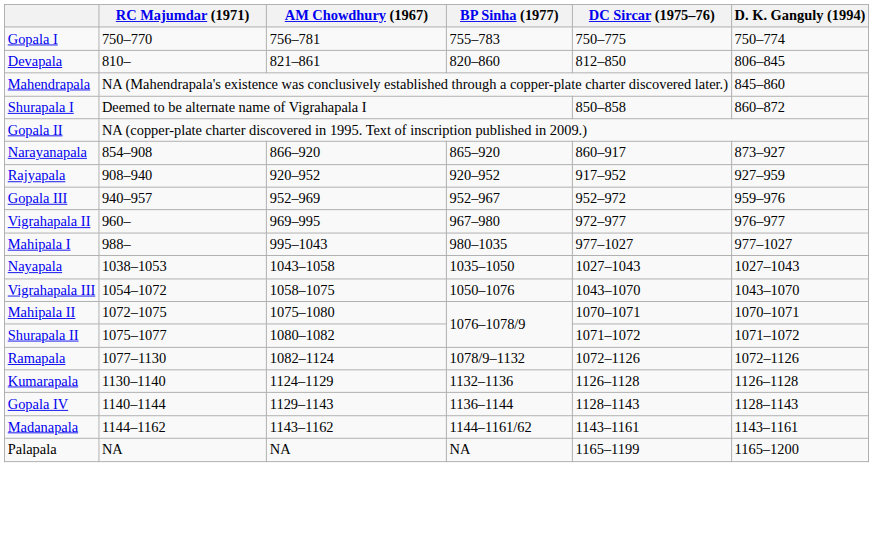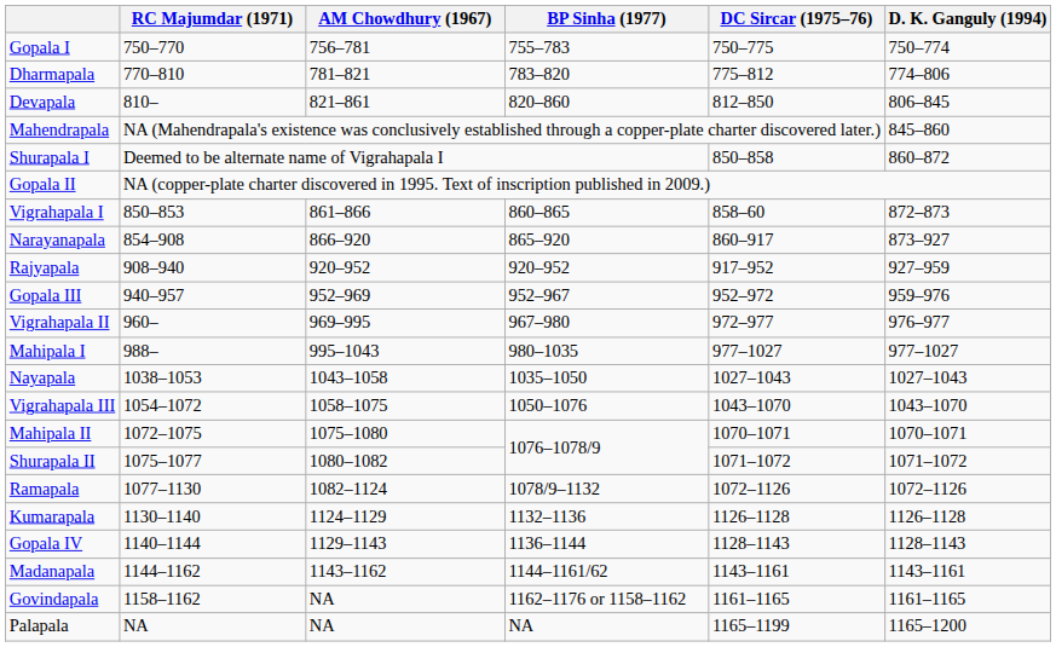 <table class="wikitable">
 <tr>
 <th></th>
 <th><a href='#'>RC Majumdar</a> (1971)</th>
 <th><a href='#'>AM Chowdhury</a> (1967)</th>
 <th><a href='#'>BP Sinha</a> (1977)</th>
 <th><a href='#'>DC Sircar</a> (1975–76)</th>
 <th>D. K. Ganguly (1994)</th>
 </tr>
 <tr>
 <td><a href='#'>Gopala I</a></td>
 <td>750–770</td>
 <td>756–781</td>
 <td>755–783</td>
 <td>750–775</td>
 <td>750–774</td>
+</tr>
+<tr>
+<td><a href='#'>Dharmapala</a></td>
+<td>770–810</td>
+<td>781–821</td>
+<td>783–820</td>
+<td>775–812</td>
+<td>774–806</td>
 </tr>
 <tr>
 <td><a href='#'>Devapala</a></td>
 <td>810–</td>
 <td>821–861</td>
 <td>820–860</td>
 <td>812–850</td>
 <td>806–845</td>
 </tr>
 <tr>
 <td><a href='#'>Mahendrapala</a></td>
 <td colspan="4">NA (Mahendrapala's existence was conclusively established through a copper-plate charter discovered later.)</td>
 <td>845–860</td>
 </tr>
 <tr>
 <td><a href='#'>Shurapala I</a></td>
 <td colspan="3">Deemed to be alternate name of Vigrahapala I</td>
 <td>850–858</td>
 <td>860–872</td>
 </tr>
 <tr>
 <td><a href='#'>Gopala II</a></td>
 <td colspan="5">NA (copper-plate charter discovered in 1995. Text of inscription published in 2009.)</td>
+</tr>
+<tr>
+<td><a href='#'>Vigrahapala I</a></td>
+<td>850–853</td>
+<td>861–866</td>
+<td>860–865</td>
+<td>858–60</td>
+<td>872–873</td>
 </tr>
 <tr>
 <td><a href='#'>Narayanapala</a></td>
 <td>854–908</td>
 <td>866–920</td>
 <td>865–920</td>
 <td>860–917</td>
 <td>873–927</td>
 </tr>
 <tr>
 <td><a href='#'>Rajyapala</a></td>
 <td>908–940</td>
 <td>920–952</td>
 <td>920–952</td>
 <td>917–952</td>
 <td>927–959</td>
 </tr>
 <tr>
 <td><a href='#'>Gopala III</a></td>
 <td>940–957</td>
 <td>952–969</td>
 <td>952–967</td>
 <td>952–972</td>
 <td>959–976</td>
 </tr>
 <tr>
 <td><a href='#'>Vigrahapala II</a></td>
 <td>960–</td>
 <td>969–995</td>
 <td>967–980</td>
 <td>972–977</td>
 <td>976–977</td>
 </tr>
 <tr>
 <td><a href='#'>Mahipala I</a></td>
 <td>988–</td>
 <td>995–1043</td>
 <td>980–1035</td>
 <td>977–1027</td>
 <td>977–1027</td>
 </tr>
 <tr>
 <td><a href='#'>Nayapala</a></td>
 <td>1038–1053</td>
 <td>1043–1058</td>
 <td>1035–1050</td>
 <td>1027–1043</td>
 <td>1027–1043</td>
 </tr>
 <tr>
 <td><a href='#'>Vigrahapala III</a></td>
 <td>1054–1072</td>
 <td>1058–1075</td>
 <td>1050–1076</td>
 <td>1043–1070</td>
 <td>1043–1070</td>
 </tr>
 <tr>
 <td><a href='#'>Mahipala II</a></td>
 <td>1072–1075</td>
 <td>1075–1080</td>
 <td rowspan="2">1076–1078/9</td>
 <td>1070–1071</td>
 <td>1070–1071</td>
 </tr>
 <tr>
 <td><a href='#'>Shurapala II</a></td>
 <td>1075–1077</td>
 <td>1080–1082</td>
 <td>1071–1072</td>
 <td>1071–1072</td>
 </tr>
 <tr>
 <td><a href='#'>Ramapala</a></td>
 <td>1077–1130</td>
 <td>1082–1124</td>
 <td>1078/9–1132</td>
 <td>1072–1126</td>
 <td>1072–1126</td>
 </tr>
 <tr>
 <td><a href='#'>Kumarapala</a></td>
 <td>1130–1140</td>
 <td>1124–1129</td>
 <td>1132–1136</td>
 <td>1126–1128</td>
 <td>1126–1128</td>
 </tr>
 <tr>
 <td><a href='#'>Gopala IV</a></td>
 <td>1140–1144</td>
 <td>1129–1143</td>
 <td>1136–1144</td>
 <td>1128–1143</td>
 <td>1128–1143</td>
 </tr>
 <tr>
 <td><a href='#'>Madanapala</a></td>
 <td>1144–1162</td>
 <td>1143–1162</td>
 <td>1144–1161/62</td>
 <td>1143–1161</td>
 <td>1143–1161</td>
 </tr>
 <tr>
+<td><a href='#'>Govindapala</a></td>
+<td>1158–1162</td>
+<td>NA</td>
+<td>1162–1176 or 1158–1162</td>
+<td>1161–1165</td>
+<td>1161–1165</td>
+</tr>
+<tr>
 <td>Palapala</td>
 <td>NA</td>
 <td>NA</td>
 <td>NA</td>
 <td>1165–1199</td>
 <td>1165–1200</td>
 </tr>
 </table>
